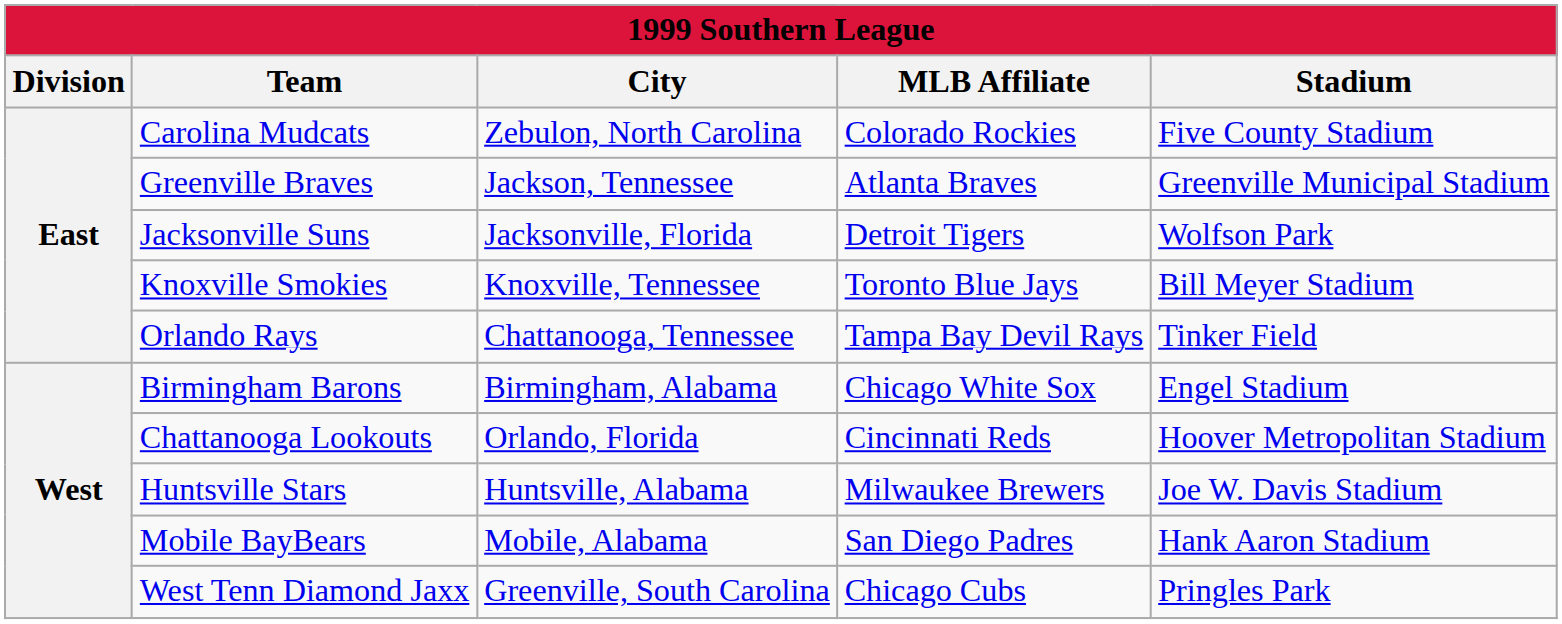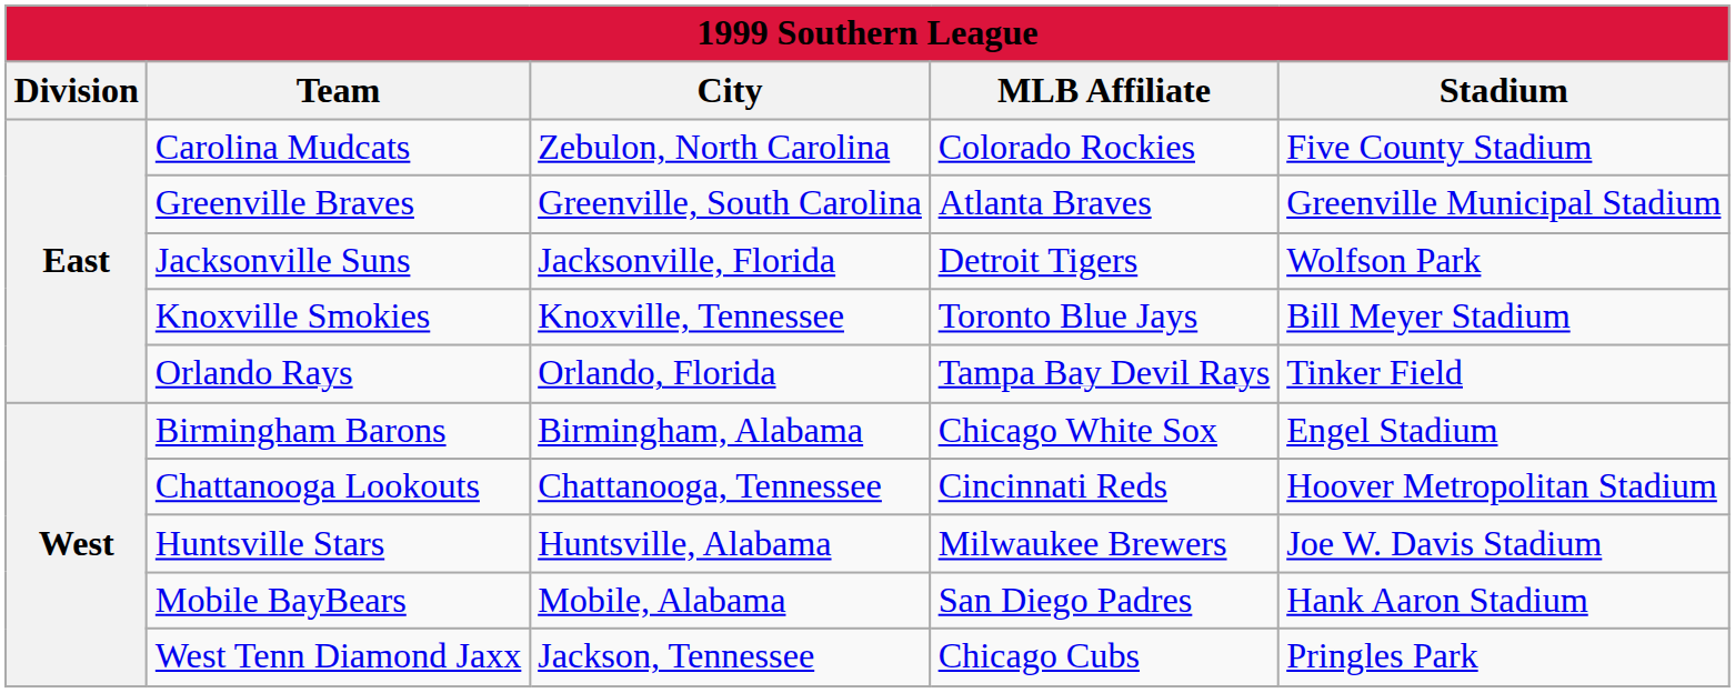 <table class="wikitable" style="width:auto">
 <tr>
 <td bgcolor="#DC143C" align="center" colspan="7"><strong><span>1999 Southern League</span></strong></td>
 </tr>
 <tr>
 <th>Division</th>
 <th>Team</th>
 <th>City</th>
 <th>MLB Affiliate</th>
 <th>Stadium</th>
 </tr>
 <tr>
 <th rowspan="5">East</th>
 <td><a href='#'>Carolina Mudcats</a></td>
 <td><a href='#'>Zebulon, North Carolina</a></td>
 <td><a href='#'>Colorado Rockies</a></td>
 <td><a href='#'>Five County Stadium</a></td>
 </tr>
 <tr>
 <td><a href='#'>Greenville Braves</a></td>
-<td><a href='#'>Jackson, Tennessee</a></td>
+<td><a href='#'>Greenville, South Carolina</a></td>
 <td><a href='#'>Atlanta Braves</a></td>
 <td><a href='#'>Greenville Municipal Stadium</a></td>
 </tr>
 <tr>
 <td><a href='#'>Jacksonville Suns</a></td>
 <td><a href='#'>Jacksonville, Florida</a></td>
 <td><a href='#'>Detroit Tigers</a></td>
 <td><a href='#'>Wolfson Park</a></td>
 </tr>
 <tr>
 <td><a href='#'>Knoxville Smokies</a></td>
 <td><a href='#'>Knoxville, Tennessee</a></td>
 <td><a href='#'>Toronto Blue Jays</a></td>
 <td><a href='#'>Bill Meyer Stadium</a></td>
 </tr>
 <tr>
 <td><a href='#'>Orlando Rays</a></td>
-<td><a href='#'>Chattanooga, Tennessee</a></td>
+<td><a href='#'>Orlando, Florida</a></td>
 <td><a href='#'>Tampa Bay Devil Rays</a></td>
 <td><a href='#'>Tinker Field</a></td>
 </tr>
 <tr>
 <th rowspan="5">West</th>
 <td><a href='#'>Birmingham Barons</a></td>
 <td><a href='#'>Birmingham, Alabama</a></td>
 <td><a href='#'>Chicago White Sox</a></td>
 <td><a href='#'>Engel Stadium</a></td>
 </tr>
 <tr>
 <td><a href='#'>Chattanooga Lookouts</a></td>
-<td><a href='#'>Orlando, Florida</a></td>
+<td><a href='#'>Chattanooga, Tennessee</a></td>
 <td><a href='#'>Cincinnati Reds</a></td>
 <td><a href='#'>Hoover Metropolitan Stadium</a></td>
 </tr>
 <tr>
 <td><a href='#'>Huntsville Stars</a></td>
 <td><a href='#'>Huntsville, Alabama</a></td>
 <td><a href='#'>Milwaukee Brewers</a></td>
 <td><a href='#'>Joe W. Davis Stadium</a></td>
 </tr>
 <tr>
 <td><a href='#'>Mobile BayBears</a></td>
 <td><a href='#'>Mobile, Alabama</a></td>
 <td><a href='#'>San Diego Padres</a></td>
 <td><a href='#'>Hank Aaron Stadium</a></td>
 </tr>
 <tr>
 <td><a href='#'>West Tenn Diamond Jaxx</a></td>
-<td><a href='#'>Greenville, South Carolina</a></td>
+<td><a href='#'>Jackson, Tennessee</a></td>
 <td><a href='#'>Chicago Cubs</a></td>
 <td><a href='#'>Pringles Park</a></td>
 </tr>
 </table>
